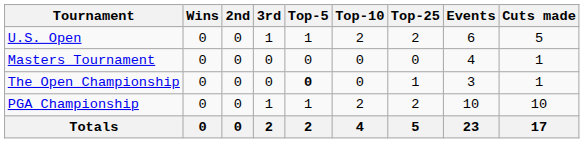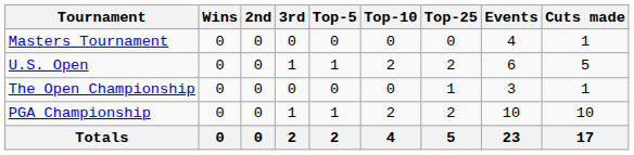 <table class=wikitable style=text-align:center>
 <tr>
 <th>Tournament</th>
 <th>Wins</th>
 <th>2nd</th>
 <th>3rd</th>
 <th>Top-5</th>
 <th>Top-10</th>
 <th>Top-25</th>
 <th>Events</th>
 <th>Cuts made</th>
 </tr>
 <tr>
+<td align=left><a href='#'>Masters Tournament</a></td>
+<td>0</td>
+<td>0</td>
+<td>0</td>
+<td>0</td>
+<td>0</td>
+<td>0</td>
+<td>4</td>
+<td>1</td>
+</tr>
+<tr>
 <td align=left><a href='#'>U.S. Open</a></td>
 <td>0</td>
 <td>0</td>
 <td>1</td>
 <td>1</td>
 <td>2</td>
 <td>2</td>
 <td>6</td>
 <td>5</td>
 </tr>
 <tr>
-<td align=left><a href='#'>Masters Tournament</a></td>
+<td align=left><a href='#'>The Open Championship</a></td>
 <td>0</td>
 <td>0</td>
 <td>0</td>
 <td>0</td>
-<td>0</td>
-<td>0</td>
-<td>4</td>
-<td>1</td>
-</tr>
-<tr>
-<td align=left><a href='#'>The Open Championship</a></td>
-<td>0</td>
-<td>0</td>
-<td>0</td>
-<td><strong>0</strong></td>
 <td>0</td>
 <td>1</td>
 <td>3</td>
 <td>1</td>
 </tr>
 <tr>
 <td align=left><a href='#'>PGA Championship</a></td>
 <td>0</td>
 <td>0</td>
 <td>1</td>
 <td>1</td>
 <td>2</td>
 <td>2</td>
 <td>10</td>
 <td>10</td>
 </tr>
 <tr>
 <th>Totals</th>
 <th>0</th>
 <th>0</th>
 <th>2</th>
 <th>2</th>
 <th>4</th>
 <th>5</th>
 <th>23</th>
 <th>17</th>
 </tr>
 </table>
